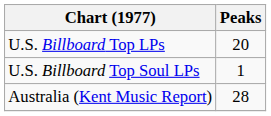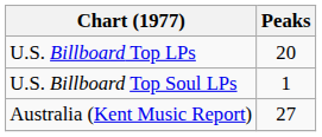 <table class="wikitable">
 <tr>
 <th>Chart (1977)</th>
 <th>Peaks<br></th>
 </tr>
 <tr>
 <td>U.S. <a href='#'><em>Billboard</em> Top LPs</a></td>
 <td align="center">20</td>
 </tr>
 <tr>
 <td>U.S. <em>Billboard</em> <a href='#'>Top Soul LPs</a></td>
 <td align="center">1</td>
 </tr>
 <tr>
 <td>Australia (<a href='#'>Kent Music Report</a>)</td>
-<td align="center">28</td>
+<td align="center">27</td>
 </tr>
 <tr>
 </tr>
 </table>
